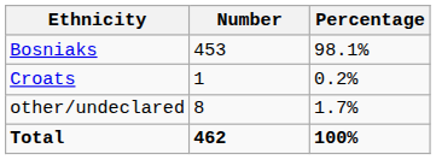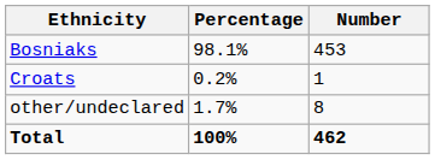 <table class="wikitable">
 <tr>
 <th width="100px">Ethnicity</th>
+<th width="80px">Percentage</th>
 <th width="80px">Number</th>
-<th width="80px">Percentage</th>
 </tr>
 <tr>
 <td><a href='#'>Bosniaks</a></td>
+<td>98.1%</td>
 <td>453</td>
-<td>98.1%</td>
 </tr>
 <tr>
 <td><a href='#'>Croats</a></td>
+<td>0.2%</td>
 <td>1</td>
-<td>0.2%</td>
 </tr>
 <tr>
 <td>other/undeclared</td>
+<td>1.7%</td>
 <td>8</td>
-<td>1.7%</td>
 </tr>
 <tr>
 <td><strong>Total</strong></td>
+<td><strong>100%</strong></td>
 <td><strong>462</strong></td>
-<td><strong>100%</strong></td>
 </tr>
 </table>
